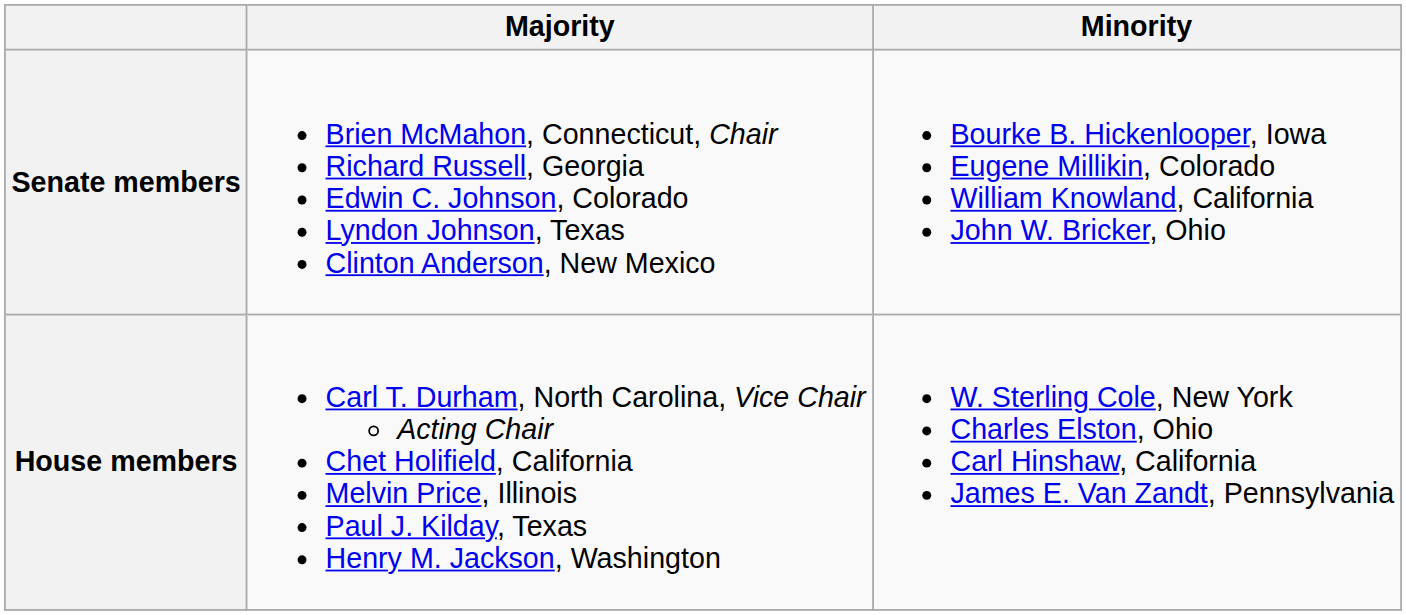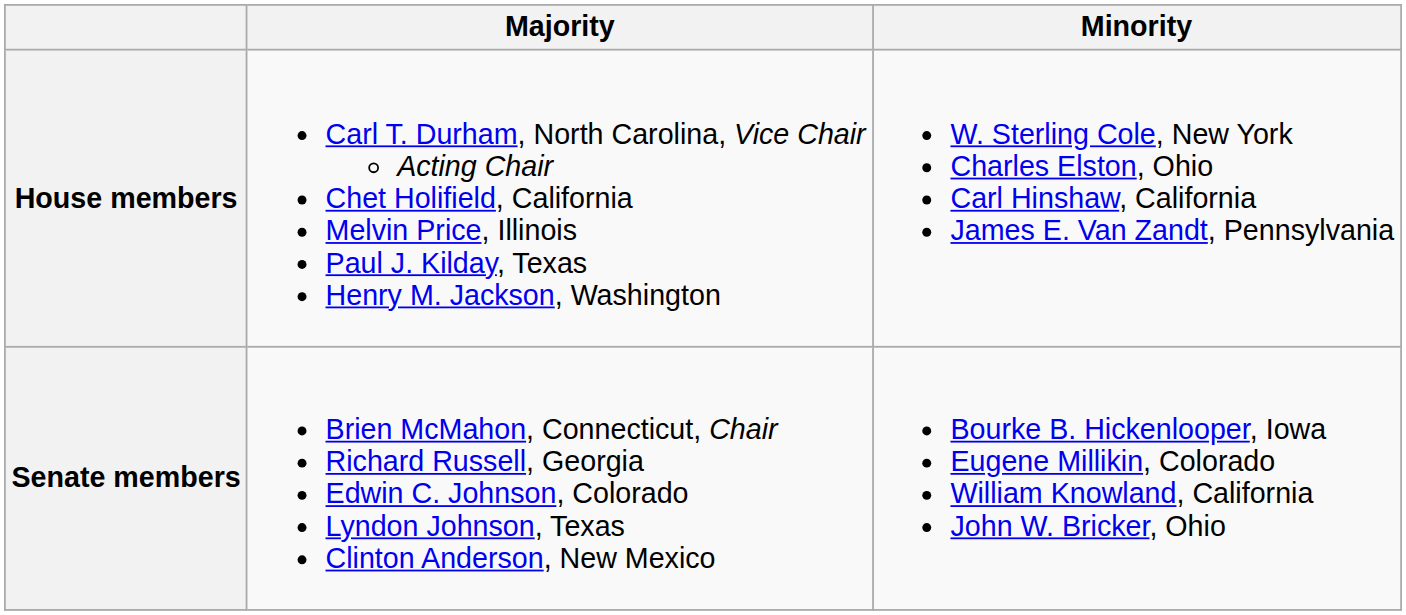 <table class=wikitable>
 <tr>
 <th></th>
 <th>Majority</th>
 <th>Minority</th>
 </tr>
 <tr>
+<th>House members</th>
+<td valign="top" ><br><ul><li><a href='#'>Carl T. Durham</a>, North Carolina, <em>Vice Chair</em><ul><li><em>Acting Chair</em> </li></ul></li><li><a href='#'>Chet Holifield</a>, California</li><li><a href='#'>Melvin Price</a>, Illinois</li><li><a href='#'>Paul J. Kilday</a>, Texas</li><li><a href='#'>Henry M. Jackson</a>, Washington</li></ul></td>
+<td valign="top" ><br><ul><li><a href='#'>W. Sterling Cole</a>, New York</li><li><a href='#'>Charles Elston</a>, Ohio</li><li><a href='#'>Carl Hinshaw</a>, California</li><li><a href='#'>James E. Van Zandt</a>, Pennsylvania</li></ul></td>
+</tr>
+<tr>
 <th>Senate members</th>
 <td valign="top" ><br><ul><li><a href='#'>Brien McMahon</a>, Connecticut, <em>Chair</em> </li><li><a href='#'>Richard Russell</a>, Georgia</li><li><a href='#'>Edwin C. Johnson</a>, Colorado</li><li><a href='#'>Lyndon Johnson</a>, Texas</li><li><a href='#'>Clinton Anderson</a>, New Mexico</li></ul></td>
 <td valign="top" ><br><ul><li><a href='#'>Bourke B. Hickenlooper</a>, Iowa</li><li><a href='#'>Eugene Millikin</a>, Colorado</li><li><a href='#'>William Knowland</a>, California</li><li><a href='#'>John W. Bricker</a>, Ohio</li></ul></td>
 </tr>
-<tr>
-<th>House members</th>
-<td valign="top" ><br><ul><li><a href='#'>Carl T. Durham</a>, North Carolina, <em>Vice Chair</em><ul><li><em>Acting Chair</em> </li></ul></li><li><a href='#'>Chet Holifield</a>, California</li><li><a href='#'>Melvin Price</a>, Illinois</li><li><a href='#'>Paul J. Kilday</a>, Texas</li><li><a href='#'>Henry M. Jackson</a>, Washington</li></ul></td>
-<td valign="top" ><br><ul><li><a href='#'>W. Sterling Cole</a>, New York</li><li><a href='#'>Charles Elston</a>, Ohio</li><li><a href='#'>Carl Hinshaw</a>, California</li><li><a href='#'>James E. Van Zandt</a>, Pennsylvania</li></ul></td>
-</tr>
 </table>
